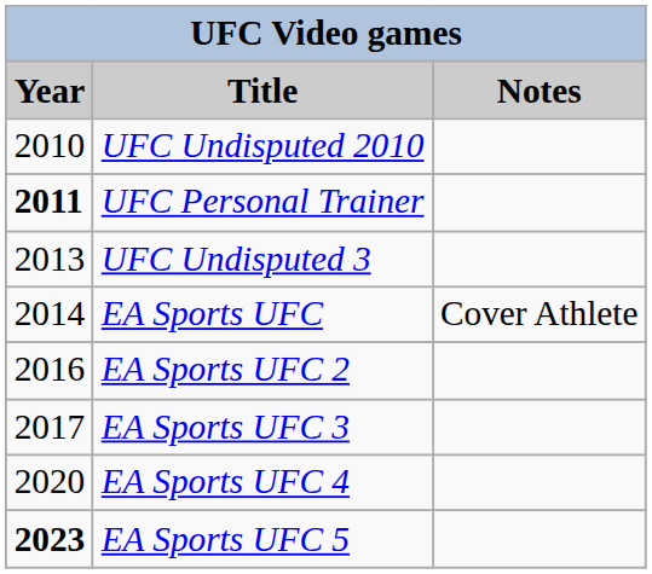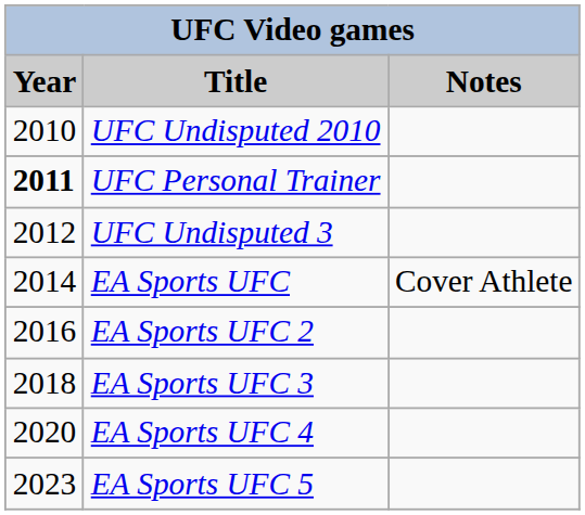 <table class="wikitable sortable">
 <tr style="text-align:center;">
 <th colspan=4 style="background:#B0C4DE;">UFC Video games</th>
 </tr>
 <tr style="text-align:center;">
 <th style="background:#ccc;">Year</th>
 <th style="background:#ccc;">Title</th>
 <th style="background:#ccc;">Notes</th>
 </tr>
 <tr>
 <td>2010</td>
 <td><em><a href='#'>UFC Undisputed 2010</a></em></td>
 <td></td>
 </tr>
 <tr>
 <td><strong>2011</strong></td>
 <td><em><a href='#'>UFC Personal Trainer</a></em></td>
 <td></td>
 </tr>
 <tr>
-<td>2013</td>
+<td>2012</td>
 <td><em><a href='#'>UFC Undisputed 3</a></em></td>
 <td></td>
 </tr>
 <tr>
 <td>2014</td>
 <td><em><a href='#'>EA Sports UFC</a></em></td>
 <td>Cover Athlete</td>
 </tr>
 <tr>
 <td>2016</td>
 <td><em><a href='#'>EA Sports UFC 2</a></em></td>
 <td></td>
 </tr>
 <tr>
-<td>2017</td>
+<td>2018</td>
 <td><em><a href='#'>EA Sports UFC 3</a></em></td>
 <td></td>
 </tr>
 <tr>
 <td>2020</td>
 <td><em><a href='#'>EA Sports UFC 4</a></em></td>
 <td></td>
 </tr>
 <tr>
-<td><strong>2023</strong></td>
+<td>2023</td>
 <td><em><a href='#'>EA Sports UFC 5</a></em></td>
 <td></td>
 </tr>
 </table>
